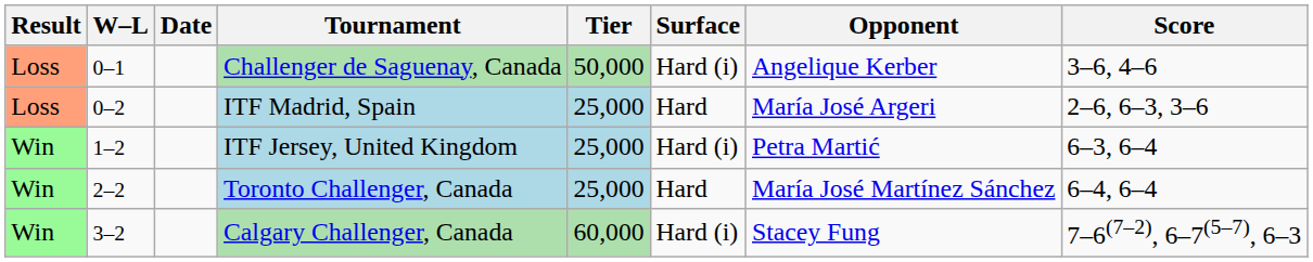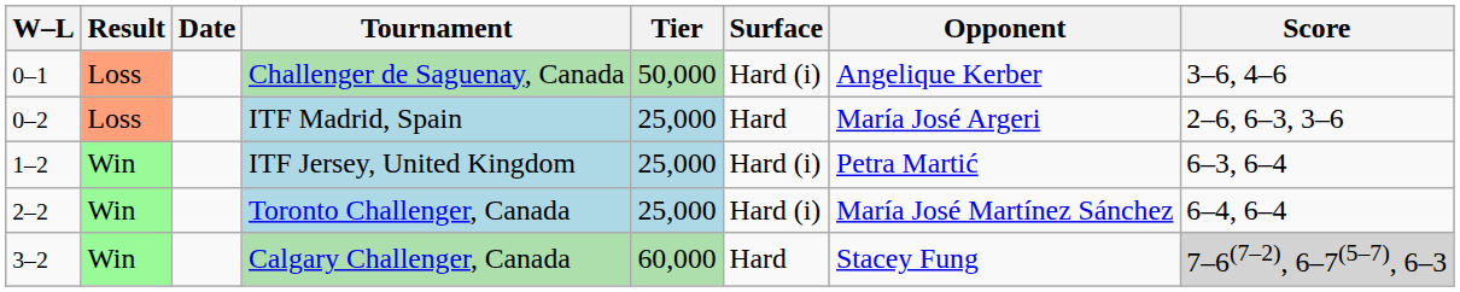 <table class="sortable wikitable nowrap">
 <tr>
+<th class="unsortable">W–L</th>
 <th>Result</th>
-<th class="unsortable">W–L</th>
 <th>Date</th>
 <th>Tournament</th>
 <th>Tier</th>
 <th>Surface</th>
 <th>Opponent</th>
 <th class="unsortable">Score</th>
 </tr>
 <tr>
+<td><small>0–1</small></td>
 <td bgcolor=ffa07a>Loss</td>
-<td><small>0–1</small></td>
 <td></td>
 <td style="background:#addfad;"><a href='#'>Challenger de Saguenay</a>, Canada</td>
 <td style="background:#addfad;">50,000</td>
 <td>Hard (i)</td>
 <td> <a href='#'>Angelique Kerber</a></td>
 <td>3–6, 4–6</td>
 </tr>
 <tr>
+<td><small>0–2</small></td>
 <td bgcolor=ffa07a>Loss</td>
-<td><small>0–2</small></td>
 <td></td>
 <td style="background:lightblue;">ITF Madrid, Spain</td>
 <td style="background:lightblue;">25,000</td>
 <td>Hard</td>
 <td> <a href='#'>María José Argeri</a></td>
 <td>2–6, 6–3, 3–6</td>
 </tr>
 <tr>
+<td><small>1–2</small></td>
 <td bgcolor="98fb98">Win</td>
-<td><small>1–2</small></td>
 <td></td>
 <td style="background:lightblue;">ITF Jersey, United Kingdom</td>
 <td style="background:lightblue;">25,000</td>
 <td>Hard (i)</td>
 <td> <a href='#'>Petra Martić</a></td>
 <td>6–3, 6–4</td>
 </tr>
 <tr>
+<td><small>2–2</small></td>
 <td bgcolor="98fb98">Win</td>
-<td><small>2–2</small></td>
 <td></td>
 <td style="background:lightblue;"><a href='#'>Toronto Challenger</a>, Canada</td>
 <td style="background:lightblue;">25,000</td>
-<td>Hard</td>
+<td>Hard (i)</td>
 <td> <a href='#'>María José Martínez Sánchez</a></td>
 <td>6–4, 6–4</td>
 </tr>
 <tr>
+<td><small>3–2</small></td>
 <td bgcolor="98fb98">Win</td>
-<td><small>3–2</small></td>
 <td><a href='#'></a></td>
 <td style="background:#addfad;"><a href='#'>Calgary Challenger</a>, Canada</td>
 <td style="background:#addfad;">60,000</td>
-<td>Hard (i)</td>
+<td>Hard</td>
 <td> <a href='#'>Stacey Fung</a></td>
-<td>7–6<sup>(7–2)</sup>, 6–7<sup>(5–7)</sup>, 6–3</td>
+<td style="background: lightgrey;">7–6<sup>(7–2)</sup>, 6–7<sup>(5–7)</sup>, 6–3</td>
 </tr>
 </table>
